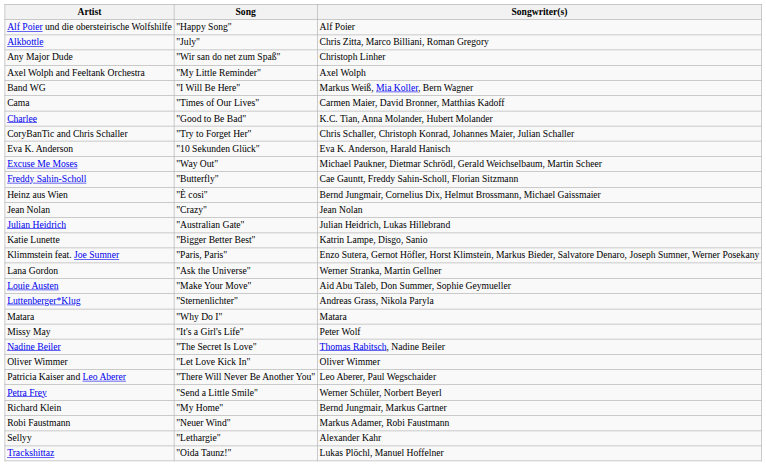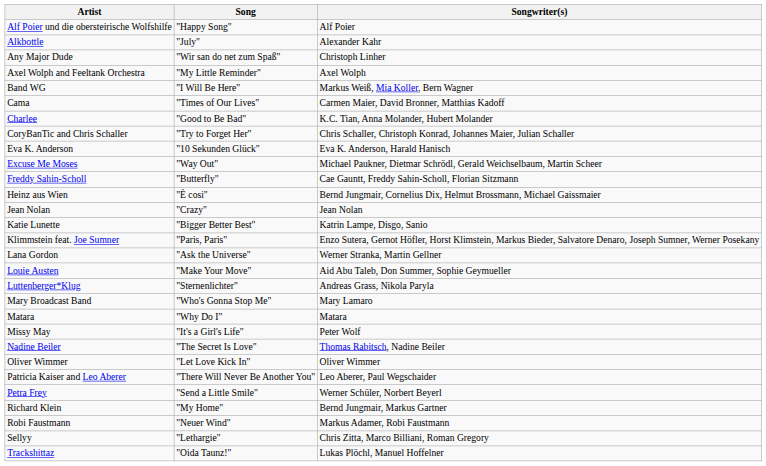 <table class="sortable wikitable" style="margin: 1em auto 1em auto;">
 <tr>
 <th>Artist</th>
 <th>Song</th>
 <th>Songwriter(s)</th>
 </tr>
 <tr>
 <td><a href='#'>Alf Poier</a> und die obersteirische Wolfshilfe</td>
 <td>"Happy Song"</td>
 <td>Alf Poier</td>
 </tr>
 <tr>
 <td align="left"><a href='#'>Alkbottle</a></td>
 <td align="left">"July"</td>
-<td>Chris Zitta, Marco Billiani, Roman Gregory</td>
+<td>Alexander Kahr</td>
 </tr>
 <tr>
 <td align="left">Any Major Dude</td>
 <td align="left">"Wir san do net zum Spaß"</td>
 <td>Christoph Linher</td>
 </tr>
 <tr>
 <td align="left">Axel Wolph and Feeltank Orchestra</td>
 <td align="left">"My Little Reminder"</td>
 <td>Axel Wolph</td>
 </tr>
 <tr>
 <td>Band WG</td>
 <td align="left">"I Will Be Here"</td>
 <td>Markus Weiß, <a href='#'>Mia Koller</a>, Bern Wagner</td>
 </tr>
 <tr>
 <td align="left">Cama</td>
 <td align="left">"Times of Our Lives"</td>
 <td>Carmen Maier, David Bronner, Matthias Kadoff</td>
 </tr>
 <tr>
 <td align="left"><a href='#'>Charlee</a></td>
 <td align="left">"Good to Be Bad"</td>
 <td>K.C. Tian, Anna Molander, Hubert Molander</td>
 </tr>
 <tr>
 <td>CoryBanTic and Chris Schaller</td>
 <td>"Try to Forget Her"</td>
 <td>Chris Schaller, Christoph Konrad, Johannes Maier, Julian Schaller</td>
 </tr>
 <tr>
 <td align="left">Eva K. Anderson</td>
 <td>"10 Sekunden Glück"</td>
 <td>Eva K. Anderson, Harald Hanisch</td>
 </tr>
 <tr>
 <td align="left"><a href='#'>Excuse Me Moses</a></td>
 <td align="left">"Way Out"</td>
 <td>Michael Paukner, Dietmar Schrödl, Gerald Weichselbaum, Martin Scheer</td>
 </tr>
 <tr>
 <td><a href='#'>Freddy Sahin-Scholl</a></td>
 <td>"Butterfly"</td>
 <td>Cae Gauntt, Freddy Sahin-Scholl, Florian Sitzmann</td>
 </tr>
 <tr>
 <td align="left">Heinz aus Wien</td>
 <td align="left">"È cosi"</td>
 <td>Bernd Jungmair, Cornelius Dix, Helmut Brossmann, Michael Gaissmaier</td>
 </tr>
 <tr>
 <td>Jean Nolan</td>
 <td>"Crazy"</td>
 <td>Jean Nolan</td>
 </tr>
 <tr>
-<td align="left"><a href='#'>Julian Heidrich</a></td>
-<td align="left">"Australian Gate"</td>
-<td>Julian Heidrich, Lukas Hillebrand</td>
-</tr>
-<tr>
 <td align="left">Katie Lunette</td>
 <td align="left">"Bigger Better Best"</td>
 <td>Katrin Lampe, Disgo, Sanio</td>
 </tr>
 <tr>
 <td>Klimmstein feat. <a href='#'>Joe Sumner</a></td>
 <td>"Paris, Paris"</td>
 <td>Enzo Sutera, Gernot Höfler, Horst Klimstein, Markus Bieder, Salvatore Denaro, Joseph Sumner, Werner Posekany</td>
 </tr>
 <tr>
 <td align="left">Lana Gordon</td>
 <td align="left">"Ask the Universe"</td>
 <td>Werner Stranka, Martin Gellner</td>
 </tr>
 <tr>
 <td align="left"><a href='#'>Louie Austen</a></td>
 <td align="left">"Make Your Move"</td>
 <td>Aid Abu Taleb, Don Summer, Sophie Geymueller</td>
 </tr>
 <tr>
 <td><a href='#'>Luttenberger*Klug</a></td>
 <td>"Sternenlichter"</td>
 <td>Andreas Grass, Nikola Paryla</td>
+</tr>
+<tr>
+<td align="left">Mary Broadcast Band</td>
+<td align="left">"Who's Gonna Stop Me"</td>
+<td>Mary Lamaro</td>
 </tr>
 <tr>
 <td align="left">Matara</td>
 <td align="left">"Why Do I"</td>
 <td>Matara</td>
 </tr>
 <tr>
 <td>Missy May</td>
 <td>"It's a Girl's Life"</td>
 <td>Peter Wolf</td>
 </tr>
 <tr>
 <td align="left"><a href='#'>Nadine Beiler</a></td>
 <td align="left">"The Secret Is Love"</td>
 <td><a href='#'>Thomas Rabitsch</a>, Nadine Beiler</td>
 </tr>
 <tr>
 <td align="left">Oliver Wimmer</td>
 <td align="left">"Let Love Kick In"</td>
 <td>Oliver Wimmer</td>
 </tr>
 <tr>
 <td align="left">Patricia Kaiser and <a href='#'>Leo Aberer</a></td>
 <td align="left">"There Will Never Be Another You"</td>
 <td>Leo Aberer, Paul Wegschaider</td>
 </tr>
 <tr>
 <td align="left"><a href='#'>Petra Frey</a></td>
 <td align="left">"Send a Little Smile"</td>
 <td>Werner Schüler, Norbert Beyerl</td>
 </tr>
 <tr>
 <td align="left">Richard Klein</td>
 <td align="left">"My Home"</td>
 <td>Bernd Jungmair, Markus Gartner</td>
 </tr>
 <tr>
 <td align="left">Robi Faustmann</td>
 <td align="left">"Neuer Wind"</td>
 <td>Markus Adamer, Robi Faustmann</td>
 </tr>
 <tr>
 <td>Sellyy</td>
 <td>"Lethargie"</td>
-<td>Alexander Kahr</td>
+<td>Chris Zitta, Marco Billiani, Roman Gregory</td>
 </tr>
 <tr>
 <td><a href='#'>Trackshittaz</a></td>
 <td>"Oida Taunz!"</td>
 <td>Lukas Plöchl, Manuel Hoffelner</td>
 </tr>
 </table>
